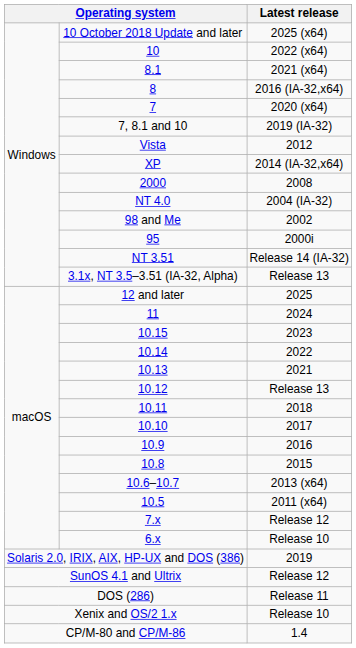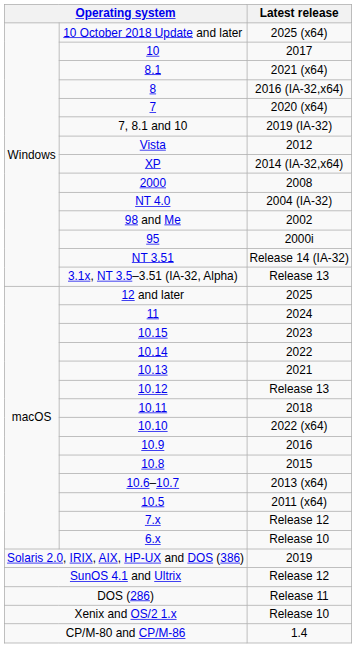 <table class="wikitable" style="text-align:center; margin-top: 0px;">
 <tr>
 <th colspan="2"><a href='#'>Operating system</a></th>
 <th>Latest release</th>
 </tr>
 <tr>
 <td rowspan="14">Windows</td>
 <td><a href='#'>10 October 2018 Update</a> and later</td>
 <td>2025 (x64)</td>
 </tr>
 <tr>
 <td><a href='#'>10</a></td>
-<td>2022 (x64)</td>
+<td>2017</td>
 </tr>
 <tr>
 <td><a href='#'>8.1</a></td>
 <td>2021 (x64)</td>
 </tr>
 <tr>
 <td><a href='#'>8</a></td>
 <td>2016 (IA-32,x64)</td>
 </tr>
 <tr>
 <td><a href='#'>7</a></td>
 <td>2020 (x64)</td>
 </tr>
 <tr>
 <td>7, 8.1 and 10</td>
 <td>2019 (IA-32)</td>
 </tr>
 <tr>
 <td><a href='#'>Vista</a></td>
 <td>2012</td>
 </tr>
 <tr>
 <td><a href='#'>XP</a></td>
 <td>2014 (IA-32,x64)</td>
 </tr>
 <tr>
 <td><a href='#'>2000</a></td>
 <td>2008</td>
 </tr>
 <tr>
 <td><a href='#'>NT 4.0</a></td>
 <td>2004 (IA-32)</td>
 </tr>
 <tr>
 <td><a href='#'>98</a> and <a href='#'>Me</a></td>
 <td>2002</td>
 </tr>
 <tr>
 <td><a href='#'>95</a></td>
 <td>2000i</td>
 </tr>
 <tr>
 <td><a href='#'>NT 3.51</a></td>
 <td>Release 14 (IA-32)</td>
 </tr>
 <tr>
 <td><a href='#'>3.1x</a>, <a href='#'>NT 3.5</a>–3.51 (IA-32, Alpha)</td>
 <td>Release 13</td>
 </tr>
 <tr>
 <td rowspan="14">macOS</td>
 <td><a href='#'>12</a> and later</td>
 <td>2025</td>
 </tr>
 <tr>
 <td><a href='#'>11</a></td>
 <td>2024</td>
 </tr>
 <tr>
 <td><a href='#'>10.15</a></td>
 <td>2023</td>
 </tr>
 <tr>
 <td><a href='#'>10.14</a></td>
 <td>2022</td>
 </tr>
 <tr>
 <td><a href='#'>10.13</a></td>
 <td>2021</td>
 </tr>
 <tr>
 <td><a href='#'>10.12</a></td>
 <td>Release 13</td>
 </tr>
 <tr>
 <td><a href='#'>10.11</a></td>
 <td>2018</td>
 </tr>
 <tr>
 <td><a href='#'>10.10</a></td>
-<td>2017</td>
+<td>2022 (x64)</td>
 </tr>
 <tr>
 <td><a href='#'>10.9</a></td>
 <td>2016</td>
 </tr>
 <tr>
 <td><a href='#'>10.8</a></td>
 <td>2015</td>
 </tr>
 <tr>
 <td><a href='#'>10.6</a>–<a href='#'>10.7</a></td>
 <td>2013 (x64)</td>
 </tr>
 <tr>
 <td><a href='#'>10.5</a></td>
 <td>2011 (x64)</td>
 </tr>
 <tr>
 <td><a href='#'>7.x</a></td>
 <td>Release 12</td>
 </tr>
 <tr>
 <td><a href='#'>6.x</a></td>
 <td>Release 10</td>
 </tr>
 <tr>
 <td colspan="2"><a href='#'>Solaris 2.0</a>, <a href='#'>IRIX</a>, <a href='#'>AIX</a>, <a href='#'>HP-UX</a> and <a href='#'>DOS</a> (<a href='#'>386</a>)</td>
 <td>2019</td>
 </tr>
 <tr>
 <td colspan="2"><a href='#'>SunOS 4.1</a> and <a href='#'>Ultrix</a></td>
 <td>Release 12</td>
 </tr>
 <tr>
 <td colspan="2">DOS (<a href='#'>286</a>)</td>
 <td>Release 11</td>
 </tr>
 <tr>
 <td colspan="2">Xenix and <a href='#'>OS/2 1.x</a></td>
 <td>Release 10</td>
 </tr>
 <tr>
 <td colspan="2">CP/M-80 and <a href='#'>CP/M-86</a></td>
 <td>1.4</td>
 </tr>
 </table>
